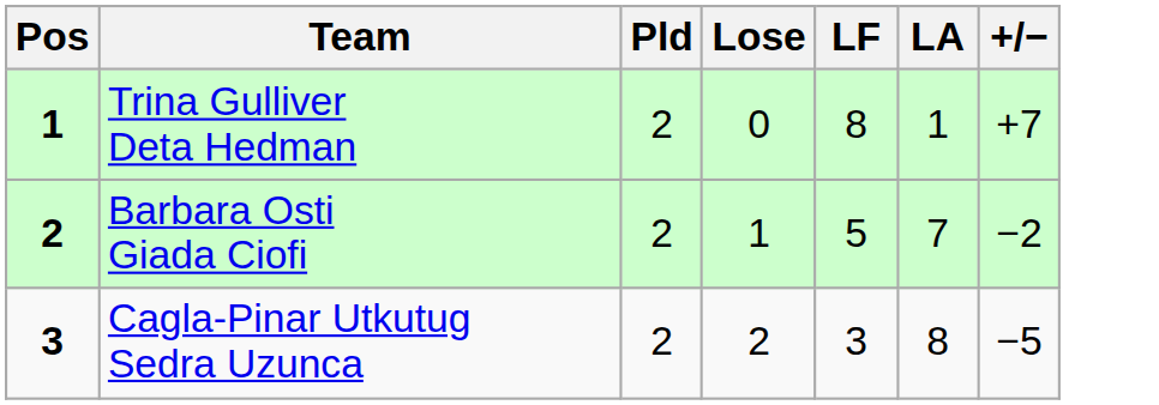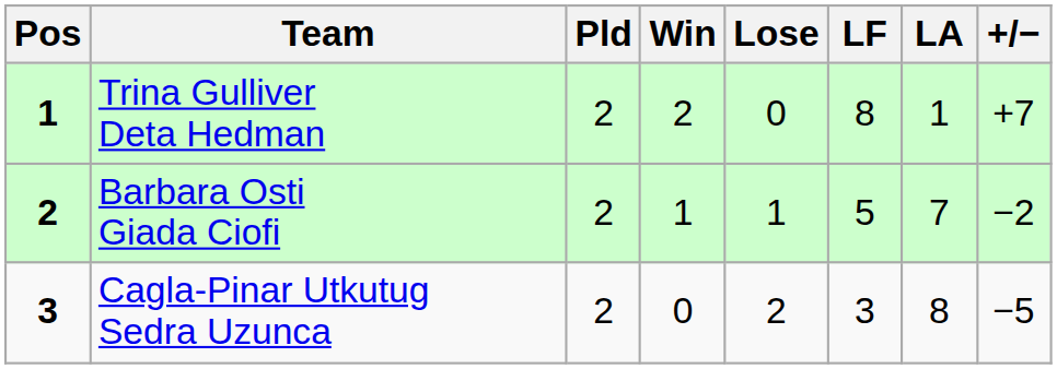 <table class="wikitable" style="font-size: 100%">
 <tr>
 <th width=20>Pos</th>
 <th width=200>Team</th>
 <th width=25>Pld</th>
+<th width=25>Win</th>
 <th width=25>Lose</th>
 <th width=25>LF</th>
 <th width=25>LA</th>
 <th width=25>+/−</th>
 </tr>
 <tr align=center style="background: #ccffcc;">
 <td><strong>1</strong></td>
 <td align="left"> <a href='#'>Trina Gulliver</a><br> <a href='#'>Deta Hedman</a></td>
+<td>2</td>
 <td>2</td>
 <td>0</td>
 <td>8</td>
 <td>1</td>
 <td>+7</td>
 </tr>
 <tr align=center style="background: #ccffcc;">
 <td><strong>2</strong></td>
 <td align="left"> <a href='#'>Barbara Osti</a><br> <a href='#'>Giada Ciofi</a></td>
 <td>2</td>
 <td>1</td>
+<td>1</td>
 <td>5</td>
 <td>7</td>
 <td>−2</td>
 </tr>
 <tr align=center>
 <td><strong>3</strong></td>
 <td align="left"> <a href='#'>Cagla-Pinar Utkutug</a><br> <a href='#'>Sedra Uzunca</a></td>
 <td>2</td>
+<td>0</td>
 <td>2</td>
 <td>3</td>
 <td>8</td>
 <td>−5</td>
 </tr>
 </table>
